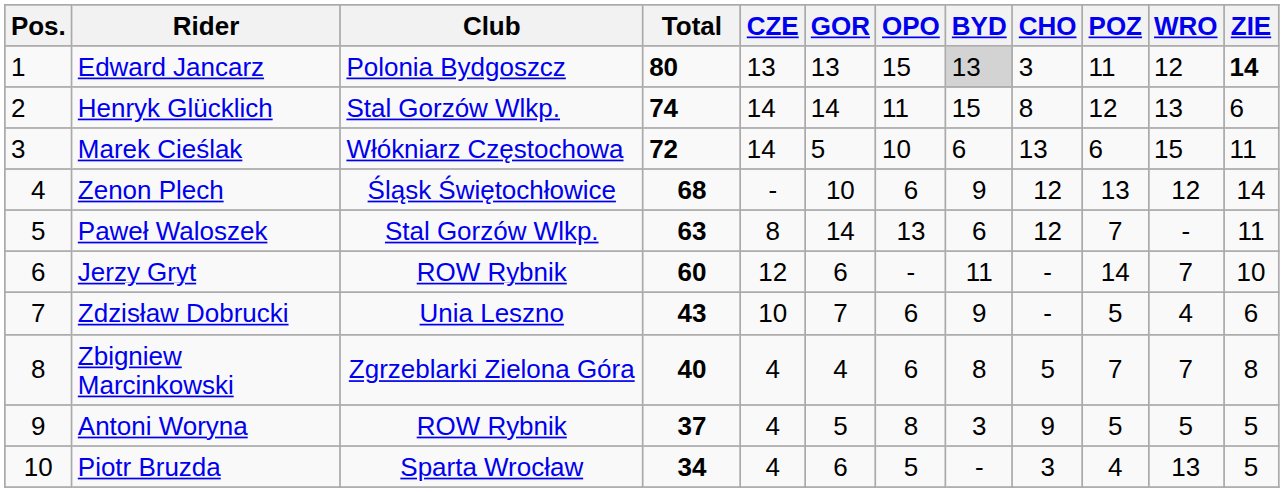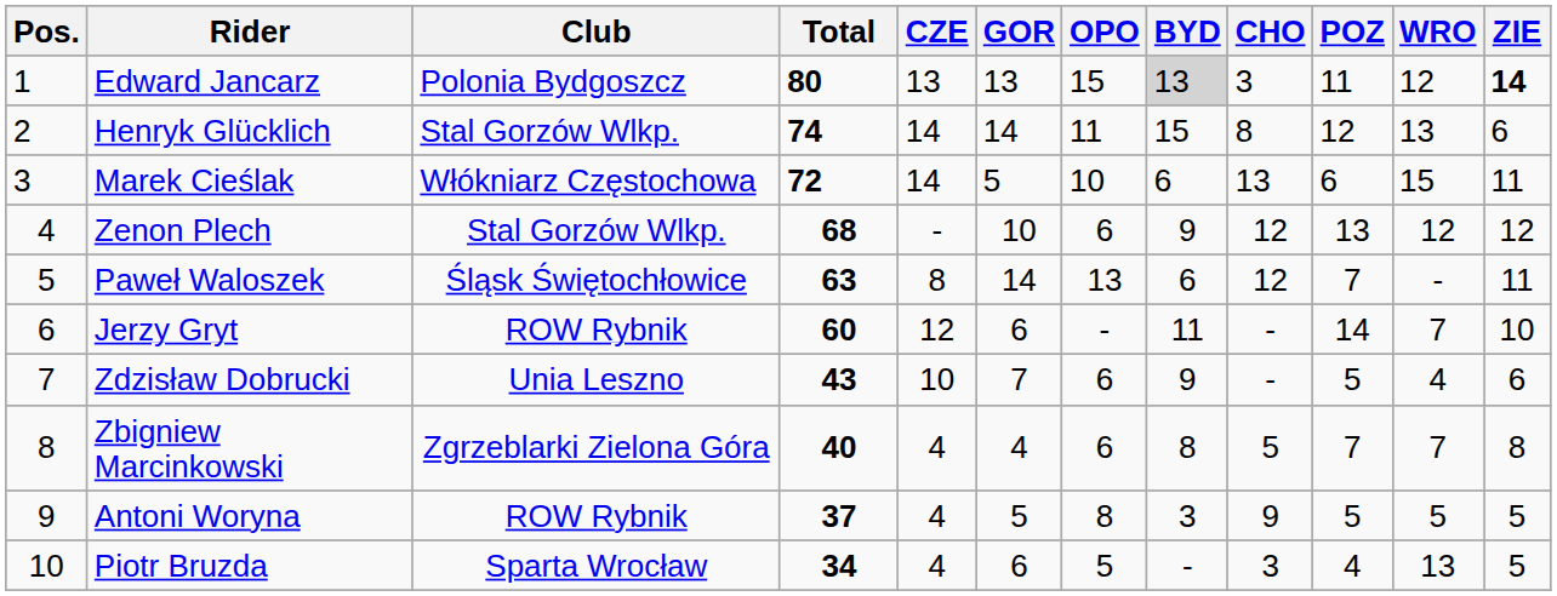 <table class="wikitable" style="font-size: 95%">
 <tr>
 <th width=20px>Pos.</th>
 <th width=150px>Rider</th>
 <th width=170px>Club</th>
 <th width=50px>Total</th>
 <th width=25px><a href='#'>CZE</a></th>
 <th width=25px><a href='#'>GOR</a></th>
 <th width=25px><a href='#'>OPO</a></th>
 <th width=25px><a href='#'>BYD</a></th>
 <th width=25px><a href='#'>CHO</a></th>
 <th width=25px><a href='#'>POZ</a></th>
 <th width=25px><a href='#'>WRO</a></th>
 <th width=25px><a href='#'>ZIE</a></th>
 </tr>
 <tr>
 <td>1</td>
 <td align=left><a href='#'>Edward Jancarz</a></td>
 <td><a href='#'>Polonia Bydgoszcz</a></td>
 <td><strong>80</strong></td>
 <td>13</td>
 <td>13</td>
 <td>15</td>
 <td style="background: lightgrey;">13</td>
 <td>3</td>
 <td>11</td>
 <td>12</td>
 <td><strong>14</strong></td>
 </tr>
 <tr>
 <td>2</td>
 <td align=left><a href='#'>Henryk Glücklich</a></td>
 <td><a href='#'>Stal Gorzów Wlkp.</a></td>
 <td><strong>74</strong></td>
 <td>14</td>
 <td>14</td>
 <td>11</td>
 <td>15</td>
 <td>8</td>
 <td>12</td>
 <td>13</td>
 <td>6</td>
 </tr>
 <tr>
 <td>3</td>
 <td align=left><a href='#'>Marek Cieślak</a></td>
 <td><a href='#'>Włókniarz Częstochowa</a></td>
 <td><strong>72</strong></td>
 <td>14</td>
 <td>5</td>
 <td>10</td>
 <td>6</td>
 <td>13</td>
 <td>6</td>
 <td>15</td>
 <td>11</td>
 </tr>
 <tr align=center>
 <td>4</td>
 <td align=left><a href='#'>Zenon Plech</a></td>
-<td><a href='#'>Śląsk Świętochłowice</a></td>
+<td><a href='#'>Stal Gorzów Wlkp.</a></td>
 <td><strong>68</strong></td>
 <td>-</td>
 <td>10</td>
 <td>6</td>
 <td>9</td>
 <td>12</td>
 <td>13</td>
 <td>12</td>
-<td>14</td>
+<td>12</td>
 </tr>
 <tr align=center>
 <td>5</td>
 <td align=left><a href='#'>Paweł Waloszek</a></td>
-<td><a href='#'>Stal Gorzów Wlkp.</a></td>
+<td><a href='#'>Śląsk Świętochłowice</a></td>
 <td><strong>63</strong></td>
 <td>8</td>
 <td>14</td>
 <td>13</td>
 <td>6</td>
 <td>12</td>
 <td>7</td>
 <td>-</td>
 <td>11</td>
 </tr>
 <tr align=center>
 <td>6</td>
 <td align=left><a href='#'>Jerzy Gryt</a></td>
 <td><a href='#'>ROW Rybnik</a></td>
 <td><strong>60</strong></td>
 <td>12</td>
 <td>6</td>
 <td>-</td>
 <td>11</td>
 <td>-</td>
 <td>14</td>
 <td>7</td>
 <td>10</td>
 </tr>
 <tr align=center>
 <td>7</td>
 <td align=left><a href='#'>Zdzisław Dobrucki</a></td>
 <td><a href='#'>Unia Leszno</a></td>
 <td><strong>43</strong></td>
 <td>10</td>
 <td>7</td>
 <td>6</td>
 <td>9</td>
 <td>-</td>
 <td>5</td>
 <td>4</td>
 <td>6</td>
 </tr>
 <tr align=center>
 <td>8</td>
 <td align=left><a href='#'>Zbigniew Marcinkowski</a></td>
 <td><a href='#'>Zgrzeblarki Zielona Góra</a></td>
 <td><strong>40</strong></td>
 <td>4</td>
 <td>4</td>
 <td>6</td>
 <td>8</td>
 <td>5</td>
 <td>7</td>
 <td>7</td>
 <td>8</td>
 </tr>
 <tr align=center>
 <td>9</td>
 <td align=left><a href='#'>Antoni Woryna</a></td>
 <td><a href='#'>ROW Rybnik</a></td>
 <td><strong>37</strong></td>
 <td>4</td>
 <td>5</td>
 <td>8</td>
 <td>3</td>
 <td>9</td>
 <td>5</td>
 <td>5</td>
 <td>5</td>
 </tr>
 <tr align=center>
 <td>10</td>
 <td align=left><a href='#'>Piotr Bruzda</a></td>
 <td><a href='#'>Sparta Wrocław</a></td>
 <td><strong>34</strong></td>
 <td>4</td>
 <td>6</td>
 <td>5</td>
 <td>-</td>
 <td>3</td>
 <td>4</td>
 <td>13</td>
 <td>5</td>
 </tr>
 </table>
